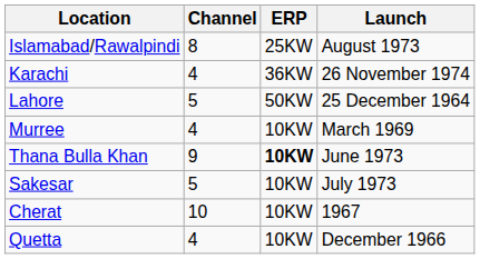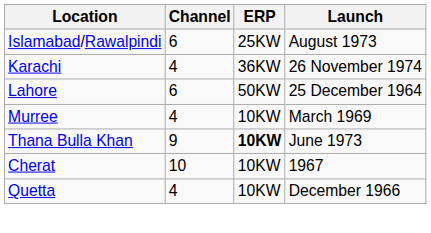 <table class="wikitable sortable">
 <tr>
 <th>Location</th>
 <th>Channel</th>
 <th>ERP</th>
 <th>Launch</th>
 </tr>
 <tr>
 <td><a href='#'>Islamabad</a>/<a href='#'>Rawalpindi</a></td>
-<td>8</td>
+<td>6</td>
 <td>25KW</td>
 <td>August 1973</td>
 </tr>
 <tr>
 <td><a href='#'>Karachi</a></td>
 <td>4</td>
 <td>36KW</td>
 <td>26 November 1974</td>
 </tr>
 <tr>
 <td><a href='#'>Lahore</a></td>
-<td>5</td>
+<td>6</td>
 <td>50KW</td>
 <td>25 December 1964</td>
 </tr>
 <tr>
 <td><a href='#'>Murree</a></td>
 <td>4</td>
 <td>10KW</td>
 <td>March 1969</td>
 </tr>
 <tr>
 <td><a href='#'>Thana Bulla Khan</a></td>
 <td>9</td>
 <td><strong>10KW</strong></td>
 <td>June 1973</td>
 </tr>
 <tr>
-<td><a href='#'>Sakesar</a></td>
-<td>5</td>
-<td>10KW</td>
-<td>July 1973</td>
-</tr>
-<tr>
 <td><a href='#'>Cherat</a></td>
 <td>10</td>
 <td>10KW</td>
 <td>1967</td>
 </tr>
 <tr>
 <td><a href='#'>Quetta</a></td>
 <td>4</td>
 <td>10KW</td>
 <td>December 1966</td>
 </tr>
 </table>
